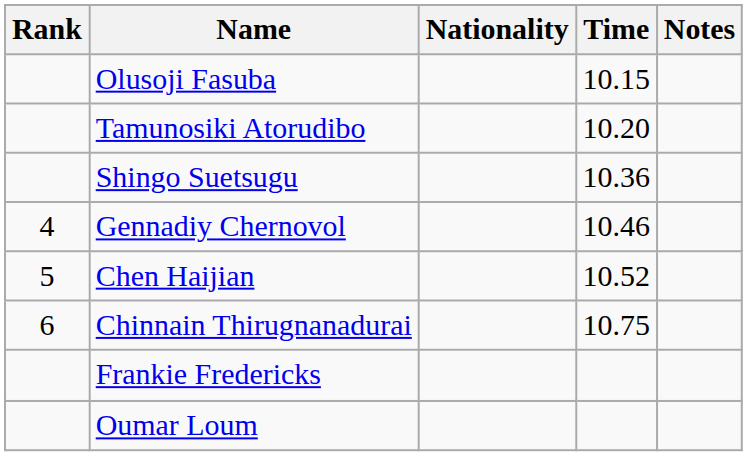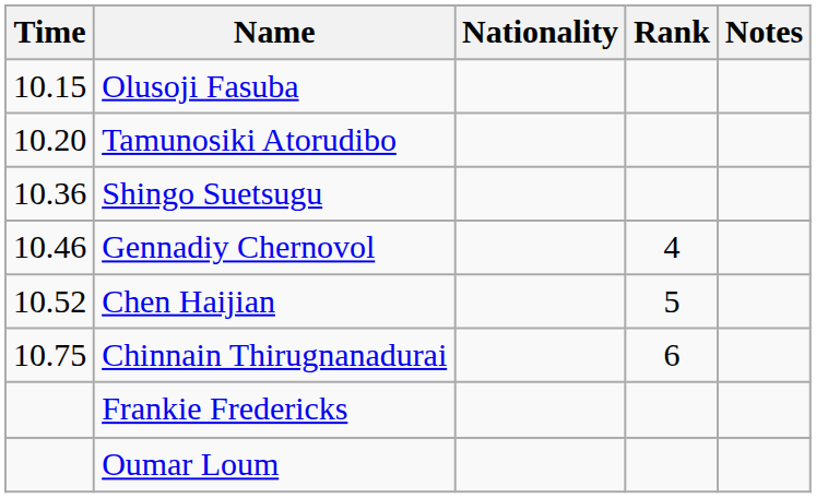 <table class="wikitable sortable" style="text-align:center;font-size:95%">
 <tr>
-<th>Rank</th>
+<th>Time</th>
 <th>Name</th>
 <th>Nationality</th>
-<th>Time</th>
+<th>Rank</th>
 <th>Notes</th>
 </tr>
 <tr>
-<td></td>
+<td>10.15</td>
 <td align=left><a href='#'>Olusoji Fasuba</a></td>
 <td align=left></td>
-<td>10.15</td>
+<td></td>
 <td></td>
 </tr>
 <tr>
-<td></td>
+<td>10.20</td>
 <td align=left><a href='#'>Tamunosiki Atorudibo</a></td>
 <td align=left></td>
-<td>10.20</td>
+<td></td>
 <td></td>
 </tr>
 <tr>
-<td></td>
+<td>10.36</td>
 <td align=left><a href='#'>Shingo Suetsugu</a></td>
 <td align=left></td>
-<td>10.36</td>
+<td></td>
 <td></td>
 </tr>
 <tr>
-<td>4</td>
+<td>10.46</td>
 <td align=left><a href='#'>Gennadiy Chernovol</a></td>
 <td align=left></td>
-<td>10.46</td>
+<td>4</td>
 <td></td>
 </tr>
 <tr>
-<td>5</td>
+<td>10.52</td>
 <td align=left><a href='#'>Chen Haijian</a></td>
 <td align=left></td>
-<td>10.52</td>
+<td>5</td>
 <td></td>
 </tr>
 <tr>
-<td>6</td>
+<td>10.75</td>
 <td align=left><a href='#'>Chinnain Thirugnanadurai</a></td>
 <td align=left></td>
-<td>10.75</td>
+<td>6</td>
 <td></td>
 </tr>
 <tr>
 <td></td>
 <td align=left><a href='#'>Frankie Fredericks</a></td>
 <td align=left></td>
 <td></td>
 <td></td>
 </tr>
 <tr>
 <td></td>
 <td align=left><a href='#'>Oumar Loum</a></td>
 <td align=left></td>
 <td></td>
 <td></td>
 </tr>
 </table>
